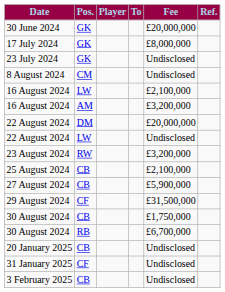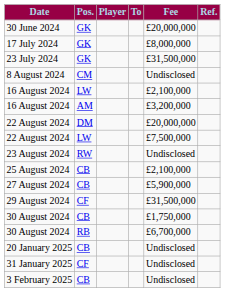 <table class="wikitable plainrowheaders sortable">
 <tr>
 <th style="background:#970045; color:#ADD8E6;">Date</th>
 <th style="background:#970045; color:#ADD8E6;">Pos.</th>
 <th style="background:#970045; color:#ADD8E6;">Player</th>
 <th style="background:#970045; color:#ADD8E6;">To</th>
 <th style="background:#970045; color:#ADD8E6;">Fee</th>
 <th style="background:#970045; color:#ADD8E6;">Ref.</th>
 </tr>
 <tr>
 <td>30 June 2024</td>
 <td><a href='#'>GK</a></td>
 <td></td>
 <td></td>
 <td>£20,000,000</td>
 <td></td>
 </tr>
 <tr>
 <td>17 July 2024</td>
 <td><a href='#'>GK</a></td>
 <td></td>
 <td></td>
 <td>£8,000,000</td>
 <td></td>
 </tr>
 <tr>
 <td>23 July 2024</td>
 <td><a href='#'>GK</a></td>
 <td></td>
 <td></td>
-<td>Undisclosed</td>
+<td>£31,500,000</td>
 <td></td>
 </tr>
 <tr>
 <td>8 August 2024</td>
 <td><a href='#'>CM</a></td>
 <td></td>
 <td></td>
 <td>Undisclosed</td>
 <td></td>
 </tr>
 <tr>
 <td>16 August 2024</td>
 <td><a href='#'>LW</a></td>
 <td></td>
 <td></td>
 <td>£2,100,000</td>
 <td></td>
 </tr>
 <tr>
 <td>16 August 2024</td>
 <td><a href='#'>AM</a></td>
 <td></td>
 <td></td>
 <td>£3,200,000</td>
 <td></td>
 </tr>
 <tr>
 <td>22 August 2024</td>
 <td><a href='#'>DM</a></td>
 <td></td>
 <td></td>
 <td>£20,000,000</td>
 <td></td>
 </tr>
 <tr>
 <td>22 August 2024</td>
 <td><a href='#'>LW</a></td>
 <td></td>
 <td></td>
-<td>Undisclosed</td>
+<td>£7,500,000</td>
 <td></td>
 </tr>
 <tr>
 <td>23 August 2024</td>
 <td><a href='#'>RW</a></td>
 <td></td>
 <td></td>
-<td>£3,200,000</td>
+<td>Undisclosed</td>
 <td></td>
 </tr>
 <tr>
 <td>25 August 2024</td>
 <td><a href='#'>CB</a></td>
 <td></td>
 <td></td>
 <td>£2,100,000</td>
 <td></td>
 </tr>
 <tr>
 <td>27 August 2024</td>
 <td><a href='#'>CB</a></td>
 <td></td>
 <td></td>
 <td>£5,900,000</td>
 <td></td>
 </tr>
 <tr>
 <td>29 August 2024</td>
 <td><a href='#'>CF</a></td>
 <td></td>
 <td></td>
 <td>£31,500,000</td>
 <td></td>
 </tr>
 <tr>
 <td>30 August 2024</td>
 <td><a href='#'>CB</a></td>
 <td></td>
 <td></td>
 <td>£1,750,000</td>
 <td></td>
 </tr>
 <tr>
 <td>30 August 2024</td>
 <td><a href='#'>RB</a></td>
 <td></td>
 <td></td>
 <td>£6,700,000</td>
 <td></td>
 </tr>
 <tr>
 <td>20 January 2025</td>
 <td><a href='#'>CB</a></td>
 <td></td>
 <td></td>
 <td>Undisclosed</td>
 <td></td>
 </tr>
 <tr>
 <td>31 January 2025</td>
 <td><a href='#'>CF</a></td>
 <td></td>
 <td></td>
 <td>Undisclosed</td>
 <td></td>
 </tr>
 <tr>
 <td>3 February 2025</td>
 <td><a href='#'>CB</a></td>
 <td></td>
 <td></td>
 <td>Undisclosed</td>
 <td></td>
 </tr>
 </table>
